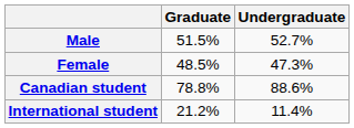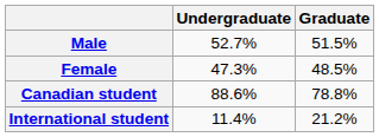 <table style="text-align:center; float:right; font-size:85%; margin-left:2em; margin:10px" class="wikitable">
 <tr>
 <th></th>
+<th>Undergraduate</th>
 <th>Graduate</th>
-<th>Undergraduate</th>
 </tr>
 <tr>
 <th><a href='#'>Male</a></th>
+<td>52.7%</td>
 <td>51.5%</td>
-<td>52.7%</td>
 </tr>
 <tr>
 <th><a href='#'>Female</a></th>
+<td>47.3%</td>
 <td>48.5%</td>
-<td>47.3%</td>
 </tr>
 <tr>
 <th><a href='#'>Canadian student</a></th>
+<td>88.6%</td>
 <td>78.8%</td>
-<td>88.6%</td>
 </tr>
 <tr>
 <th><a href='#'>International student</a></th>
+<td>11.4%</td>
 <td>21.2%</td>
-<td>11.4%</td>
 </tr>
 </table>
